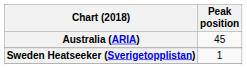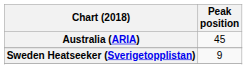 <table class="wikitable sortable plainrowheaders" style="text-align:center">
 <tr>
 <th scope="col">Chart (2018)</th>
 <th scope="col">Peak<br> position</th>
 </tr>
 <tr>
 <th scope="row">Australia (<a href='#'>ARIA</a>)</th>
 <td>45</td>
 </tr>
 <tr>
 </tr>
 <tr>
 </tr>
 <tr>
 </tr>
 <tr>
 </tr>
 <tr>
 <th scope="row">Sweden Heatseeker (<a href='#'>Sverigetopplistan</a>)</th>
-<td>1</td>
+<td>9</td>
 </tr>
 <tr>
 </tr>
 <tr>
 </tr>
 <tr>
 </tr>
 <tr>
 </tr>
 <tr>
 </tr>
 </table>
